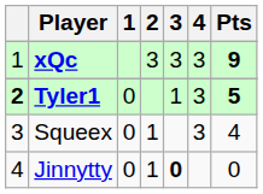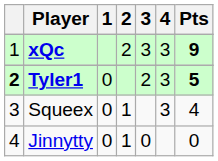 <table class="wikitable" style="text-align: center;">
 <tr>
 <th></th>
 <th>Player</th>
 <th>1</th>
 <th>2</th>
 <th>3</th>
 <th>4</th>
 <th>Pts</th>
 </tr>
 <tr>
 </tr>
 <tr style="background:#ccffcc;">
 <td>1</td>
 <td align="left"><strong><a href='#'>xQc</a></strong></td>
 <td></td>
-<td>3</td>
+<td>2</td>
 <td>3</td>
 <td>3</td>
 <td><strong>9</strong></td>
 </tr>
 <tr>
 </tr>
 <tr style="background:#ccffcc;">
 <td><strong>2</strong></td>
 <td align="left"><strong><a href='#'>Tyler1</a></strong></td>
 <td>0</td>
 <td></td>
-<td>1</td>
+<td>2</td>
 <td>3</td>
 <td><strong>5</strong></td>
 </tr>
 <tr>
 <td>3</td>
 <td align="left">Squeex</td>
 <td>0</td>
 <td>1</td>
 <td></td>
 <td>3</td>
 <td>4</td>
 </tr>
 <tr>
 <td>4</td>
 <td align="left"><a href='#'>Jinnytty</a></td>
 <td>0</td>
 <td>1</td>
-<td><strong>0</strong></td>
+<td>0</td>
 <td></td>
 <td>0</td>
 </tr>
 </table>
